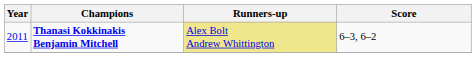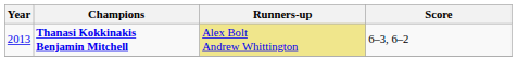 <table class="wikitable" style="font-size:90%">
 <tr>
 <th>Year</th>
 <th width="200">Champions</th>
 <th width="200">Runners-up</th>
 <th width="175">Score</th>
 </tr>
 <tr>
-<td><a href='#'>2011</a></td>
+<td><a href='#'>2013</a></td>
 <td> <strong><a href='#'>Thanasi Kokkinakis</a></strong><br> <strong><a href='#'>Benjamin Mitchell</a></strong></td>
 <td style="background: khaki;"> <a href='#'>Alex Bolt</a><br> <a href='#'>Andrew Whittington</a></td>
 <td>6–3, 6–2</td>
 </tr>
 <tr>
 </tr>
 </table>
